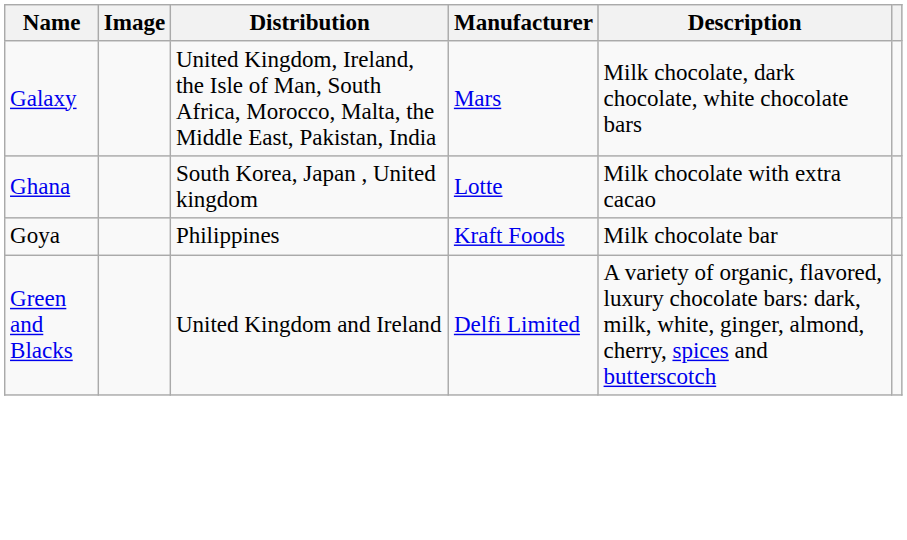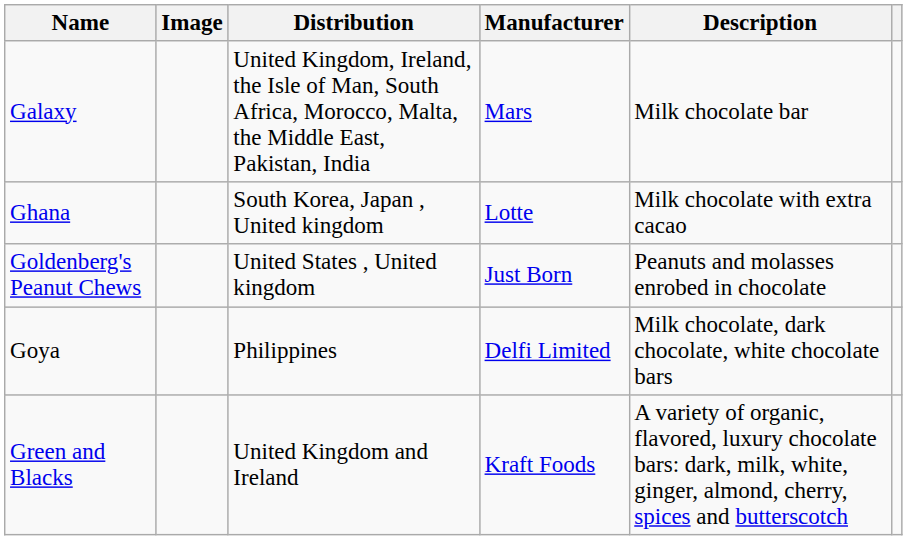 <table class="wikitable sortable" style="width:100%">
 <tr>
 <th>Name</th>
 <th class="unsortable">Image</th>
 <th>Distribution</th>
 <th>Manufacturer</th>
 <th>Description</th>
 <th></th>
 </tr>
 <tr>
 <td><a href='#'>Galaxy</a></td>
 <td></td>
 <td>United Kingdom, Ireland, the Isle of Man, South Africa, Morocco, Malta, the Middle East, Pakistan, India</td>
 <td><a href='#'>Mars</a></td>
-<td>Milk chocolate, dark chocolate, white chocolate bars</td>
+<td>Milk chocolate bar</td>
 <td></td>
 </tr>
 <tr>
 <td><a href='#'>Ghana</a></td>
 <td></td>
 <td>South Korea, Japan , United kingdom</td>
 <td><a href='#'>Lotte</a></td>
 <td>Milk chocolate with extra cacao</td>
 <td></td>
 </tr>
 <tr>
+<td><a href='#'>Goldenberg's Peanut Chews</a></td>
+<td></td>
+<td>United States , United kingdom</td>
+<td><a href='#'>Just Born</a></td>
+<td>Peanuts and molasses enrobed in chocolate</td>
+<td></td>
+</tr>
+<tr>
 <td>Goya</td>
 <td></td>
 <td>Philippines</td>
-<td><a href='#'>Kraft Foods</a></td>
-<td>Milk chocolate bar</td>
+<td><a href='#'>Delfi Limited</a></td>
+<td>Milk chocolate, dark chocolate, white chocolate bars</td>
 <td></td>
 </tr>
 <tr>
 <td><a href='#'>Green and Blacks</a></td>
 <td></td>
 <td>United Kingdom and Ireland</td>
-<td><a href='#'>Delfi Limited</a></td>
+<td><a href='#'>Kraft Foods</a></td>
 <td>A variety of organic, flavored, luxury chocolate bars: dark, milk, white, ginger, almond, cherry, <a href='#'>spices</a> and <a href='#'>butterscotch</a></td>
 <td></td>
 </tr>
 </table>
